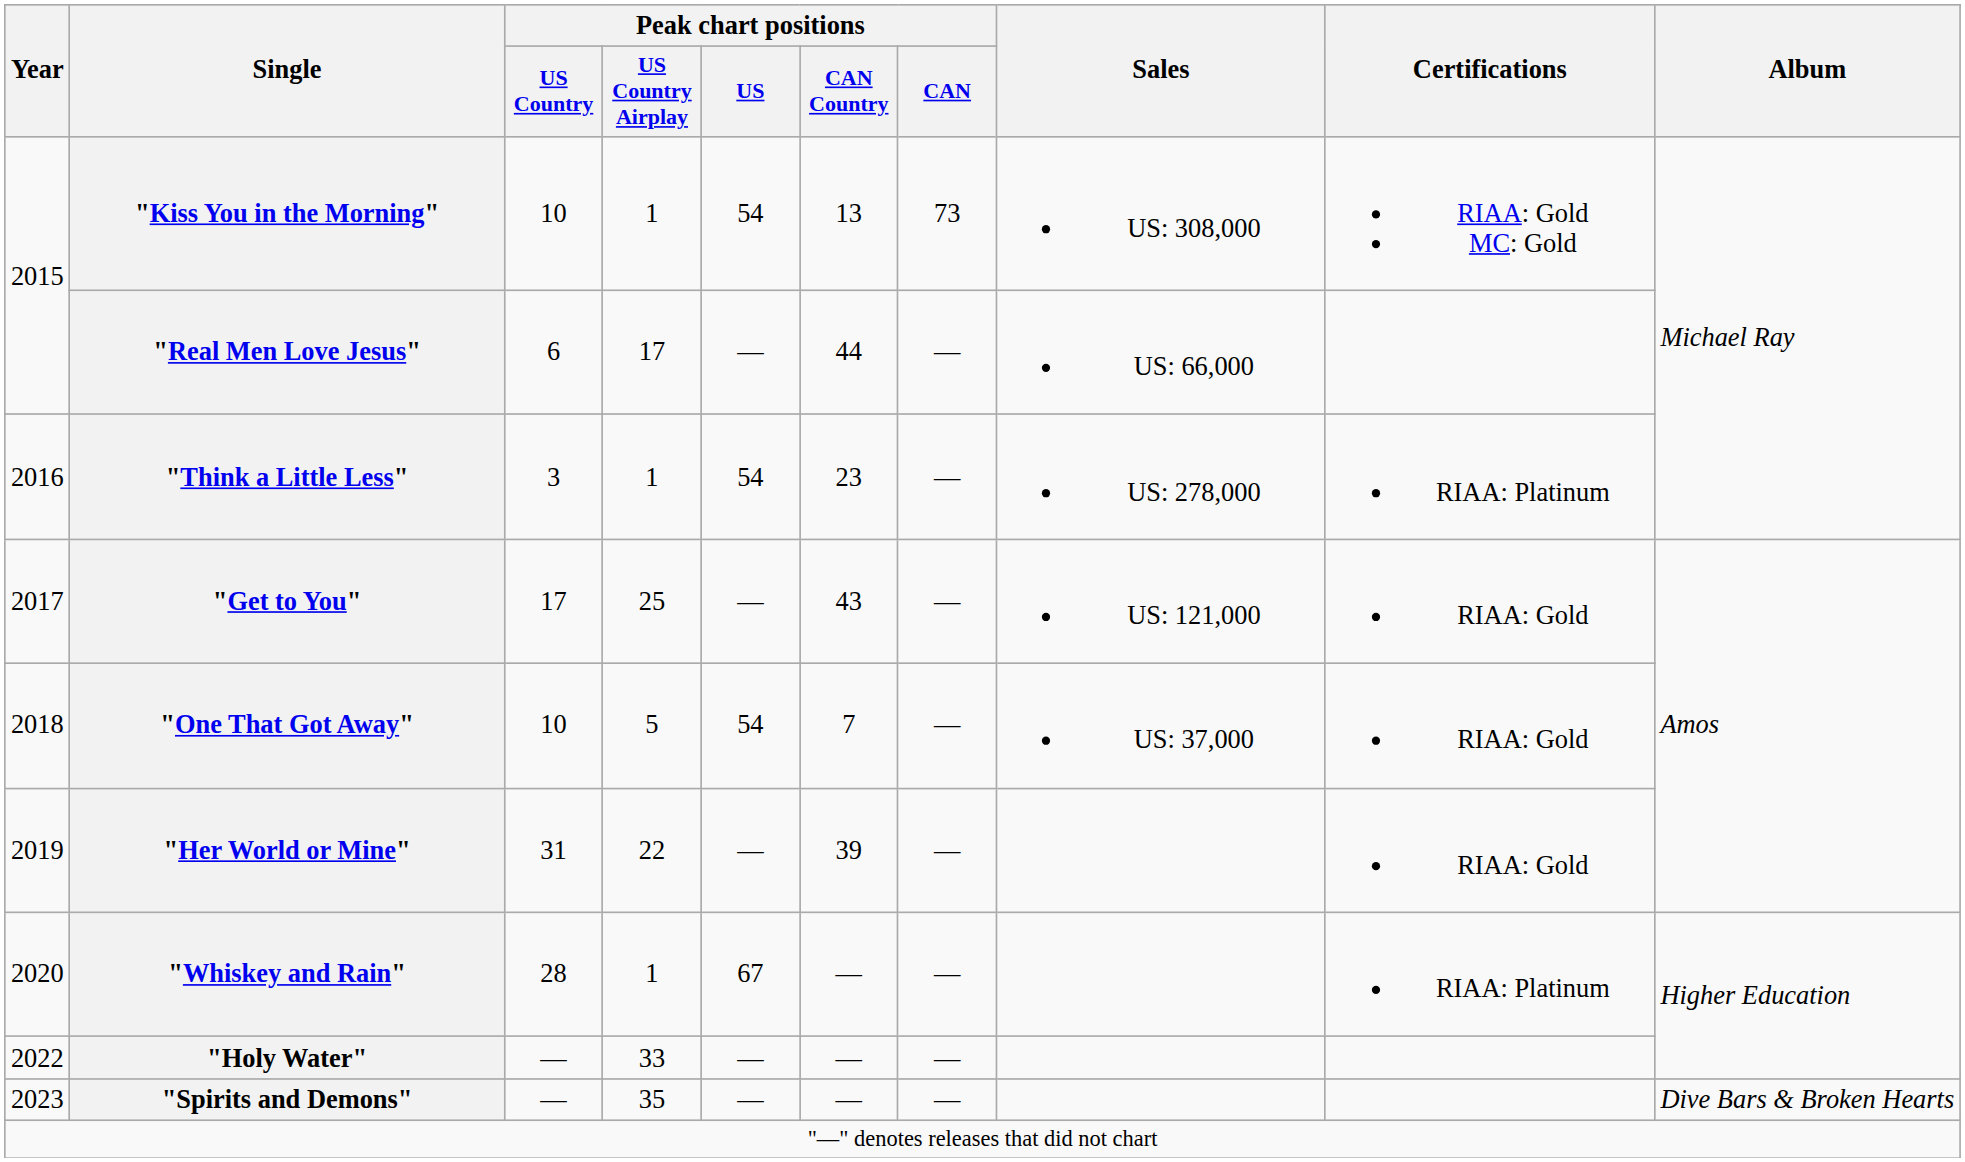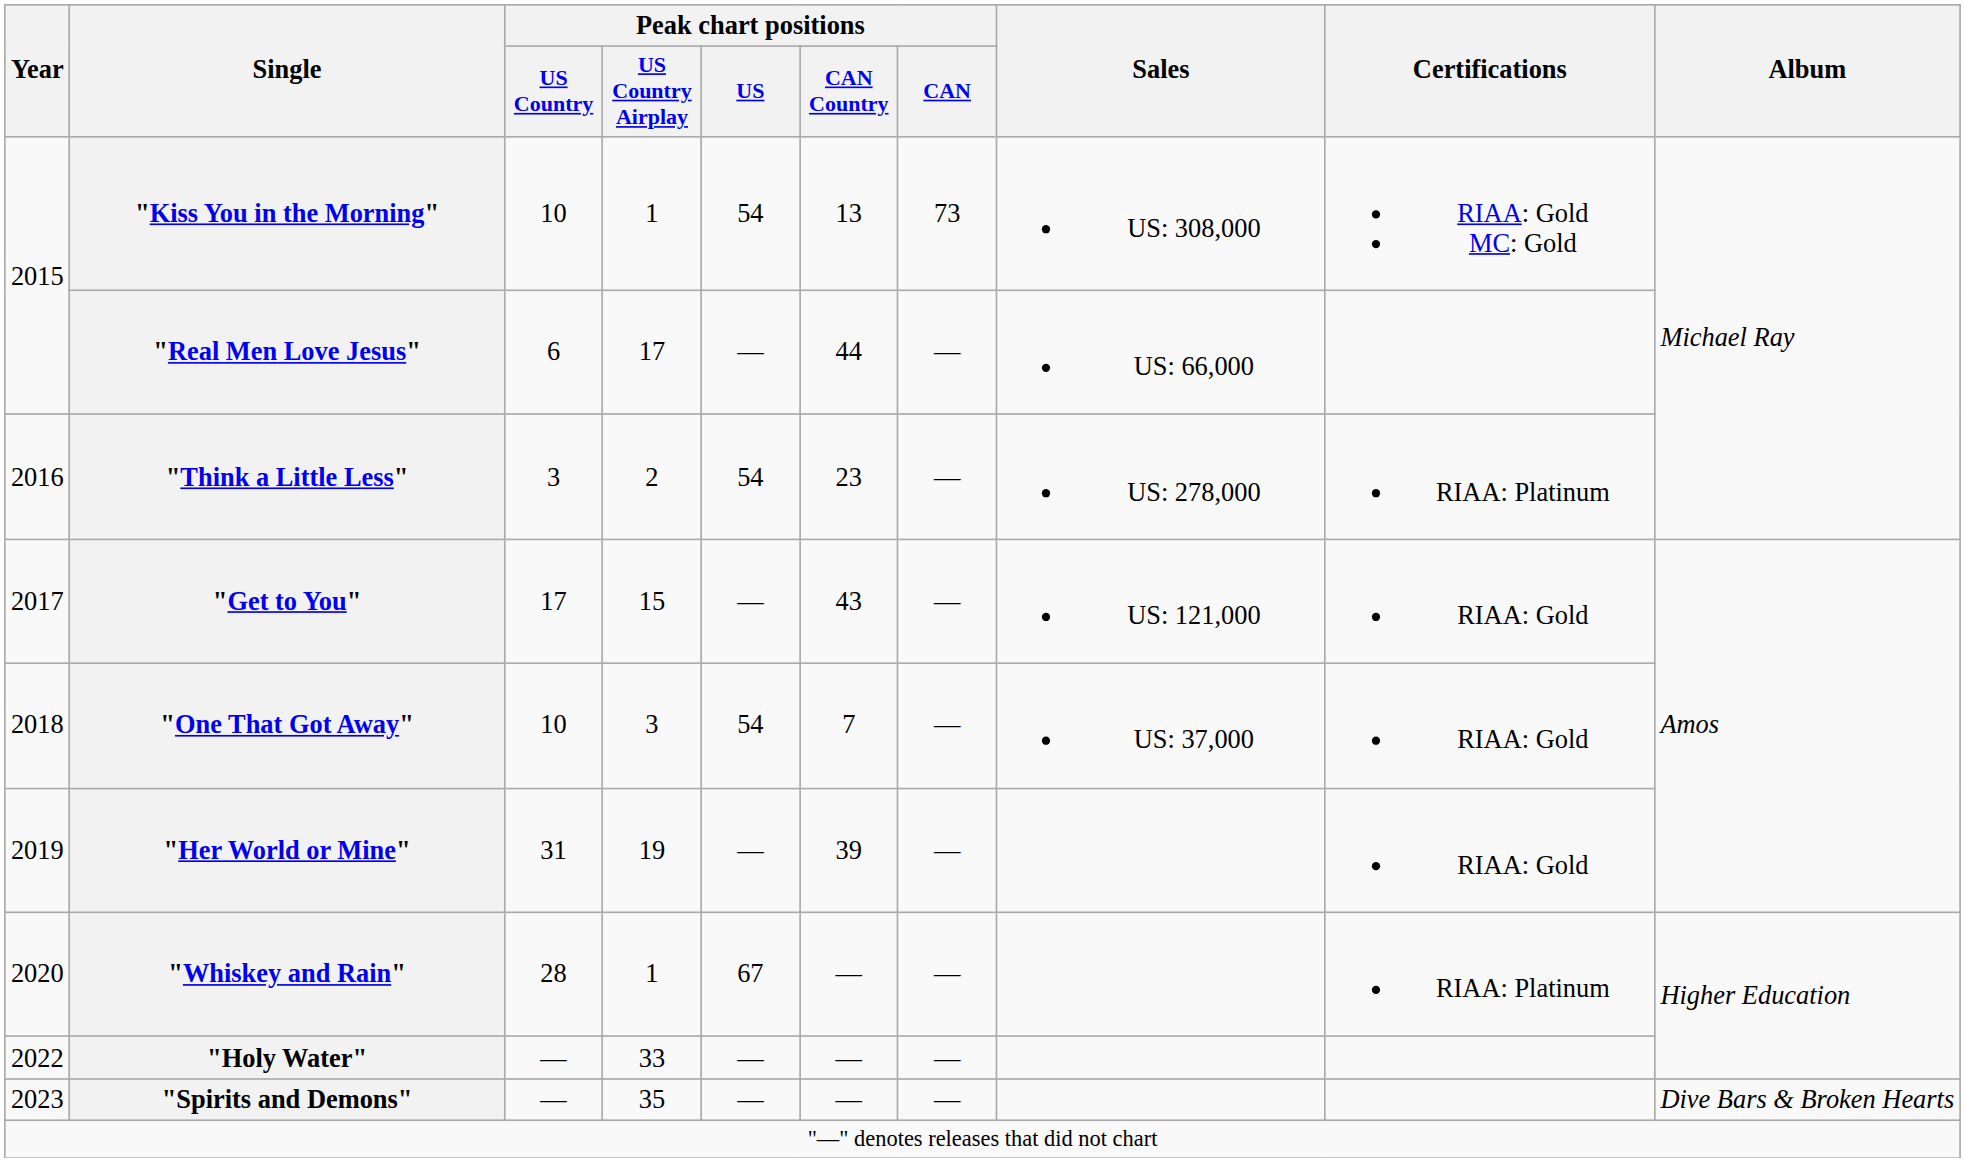 <table class="wikitable plainrowheaders" style="text-align:center;">
 <tr>
 <th rowspan="2">Year</th>
 <th rowspan="2" style="width:16em;">Single</th>
 <th colspan="5">Peak chart positions</th>
 <th scope="col" rowspan="2" style="width:12em;">Sales</th>
 <th scope="col" rowspan="2" style="width:12em;">Certifications</th>
 <th rowspan="2">Album</th>
 </tr>
 <tr style="font-size:smaller;">
 <th style="width:4em;"><a href='#'>US Country</a><br></th>
 <th style="width:4em;"><a href='#'>US Country Airplay</a><br></th>
 <th style="width:4em;"><a href='#'>US</a><br></th>
 <th style="width:4em;"><a href='#'>CAN Country</a><br></th>
 <th style="width:4em;"><a href='#'>CAN</a><br></th>
 </tr>
 <tr>
 <td rowspan="2">2015</td>
 <th scope="row">"<a href='#'>Kiss You in the Morning</a>"</th>
 <td>10</td>
 <td>1</td>
 <td>54</td>
 <td>13</td>
 <td>73</td>
 <td><br><ul><li>US: 308,000</li></ul></td>
 <td><br><ul><li><a href='#'>RIAA</a>: Gold</li><li><a href='#'>MC</a>: Gold</li></ul></td>
 <td style="text-align:left;" rowspan="3"><em>Michael Ray</em></td>
 </tr>
 <tr>
 <th scope="row">"<a href='#'>Real Men Love Jesus</a>"</th>
 <td>6</td>
 <td>17</td>
 <td>—</td>
 <td>44</td>
 <td>—</td>
 <td><br><ul><li>US: 66,000</li></ul></td>
 <td></td>
 </tr>
 <tr>
 <td>2016</td>
 <th scope="row">"<a href='#'>Think a Little Less</a>"</th>
 <td>3</td>
-<td>1</td>
+<td>2</td>
 <td>54</td>
 <td>23</td>
 <td>—</td>
 <td><br><ul><li>US: 278,000</li></ul></td>
 <td><br><ul><li>RIAA: Platinum</li></ul></td>
 </tr>
 <tr>
 <td>2017</td>
 <th scope="row">"<a href='#'>Get to You</a>"</th>
 <td>17</td>
-<td>25</td>
+<td>15</td>
 <td>—</td>
 <td>43</td>
 <td>—</td>
 <td><br><ul><li>US: 121,000</li></ul></td>
 <td><br><ul><li>RIAA: Gold</li></ul></td>
 <td style="text-align:left;" rowspan="3"><em>Amos</em></td>
 </tr>
 <tr>
 <td>2018</td>
 <th scope="row">"<a href='#'>One That Got Away</a>"</th>
 <td>10</td>
-<td>5</td>
+<td>3</td>
 <td>54</td>
 <td>7</td>
 <td>—</td>
 <td><br><ul><li>US: 37,000</li></ul></td>
 <td><br><ul><li>RIAA: Gold</li></ul></td>
 </tr>
 <tr>
 <td>2019</td>
 <th scope="row">"<a href='#'>Her World or Mine</a>"</th>
 <td>31</td>
-<td>22</td>
+<td>19</td>
 <td>—</td>
 <td>39</td>
 <td>—</td>
 <td></td>
 <td><br><ul><li>RIAA: Gold</li></ul></td>
 </tr>
 <tr>
 <td>2020</td>
 <th scope="row">"<a href='#'>Whiskey and Rain</a>"</th>
 <td>28</td>
 <td>1</td>
 <td>67</td>
 <td>—</td>
 <td>—</td>
 <td></td>
 <td><br><ul><li>RIAA: Platinum</li></ul></td>
 <td rowspan="2" style="text-align:left;"><em>Higher Education</em></td>
 </tr>
 <tr>
 <td>2022</td>
 <th scope="row">"Holy Water"</th>
 <td>—</td>
 <td>33</td>
 <td>—</td>
 <td>—</td>
 <td>—</td>
 <td></td>
 <td></td>
 </tr>
 <tr>
 <td>2023</td>
 <th scope="row">"Spirits and Demons"<br></th>
 <td>—</td>
 <td>35</td>
 <td>—</td>
 <td>—</td>
 <td>—</td>
 <td></td>
 <td></td>
 <td style="text-align:left;"><em>Dive Bars & Broken Hearts</em></td>
 </tr>
 <tr>
 <td colspan="10" style="font-size:85%">"—" denotes releases that did not chart</td>
 </tr>
 </table>
